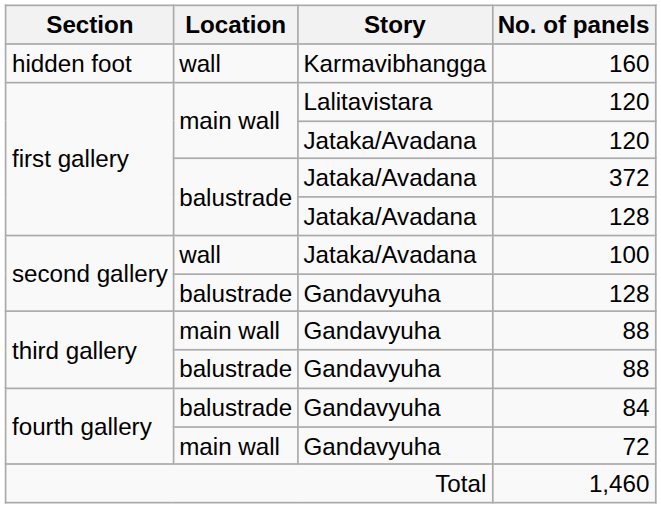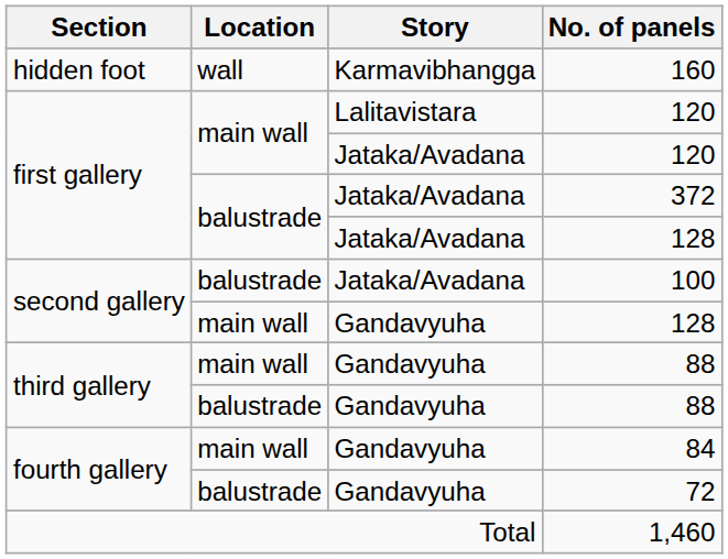 <table class="wikitable" style="font-size:90%; margin-left:1em; float:right;">
 <tr>
 <th>Section</th>
 <th>Location</th>
 <th>Story</th>
 <th>No. of panels</th>
 </tr>
 <tr>
 <td>hidden foot</td>
 <td>wall</td>
 <td>Karmavibhangga</td>
 <td style="text-align:right;">160</td>
 </tr>
 <tr>
 <td rowspan="4">first gallery</td>
 <td rowspan="2">main wall</td>
 <td>Lalitavistara</td>
 <td style="text-align:right;">120</td>
 </tr>
 <tr>
 <td>Jataka/Avadana</td>
 <td style="text-align:right;">120</td>
 </tr>
 <tr>
 <td rowspan="2">balustrade</td>
 <td>Jataka/Avadana</td>
 <td style="text-align:right;">372</td>
 </tr>
 <tr>
 <td>Jataka/Avadana</td>
 <td style="text-align:right;">128</td>
 </tr>
 <tr>
 <td rowspan="2">second gallery</td>
-<td>wall</td>
+<td>balustrade</td>
 <td>Jataka/Avadana</td>
 <td style="text-align:right;">100</td>
 </tr>
 <tr>
-<td>balustrade</td>
+<td>main wall</td>
 <td>Gandavyuha</td>
 <td style="text-align:right;">128</td>
 </tr>
 <tr>
 <td rowspan="2">third gallery</td>
 <td>main wall</td>
 <td>Gandavyuha</td>
 <td style="text-align:right;">88</td>
 </tr>
 <tr>
 <td>balustrade</td>
 <td>Gandavyuha</td>
 <td style="text-align:right;">88</td>
 </tr>
 <tr>
 <td rowspan="2">fourth gallery</td>
-<td>balustrade</td>
+<td>main wall</td>
 <td>Gandavyuha</td>
 <td style="text-align:right;">84</td>
 </tr>
 <tr>
-<td>main wall</td>
+<td>balustrade</td>
 <td>Gandavyuha</td>
 <td style="text-align:right;">72</td>
 </tr>
 <tr style="text-align:right;">
 <td colspan="3">Total</td>
 <td style="text-align:right;">1,460</td>
 </tr>
 </table>
